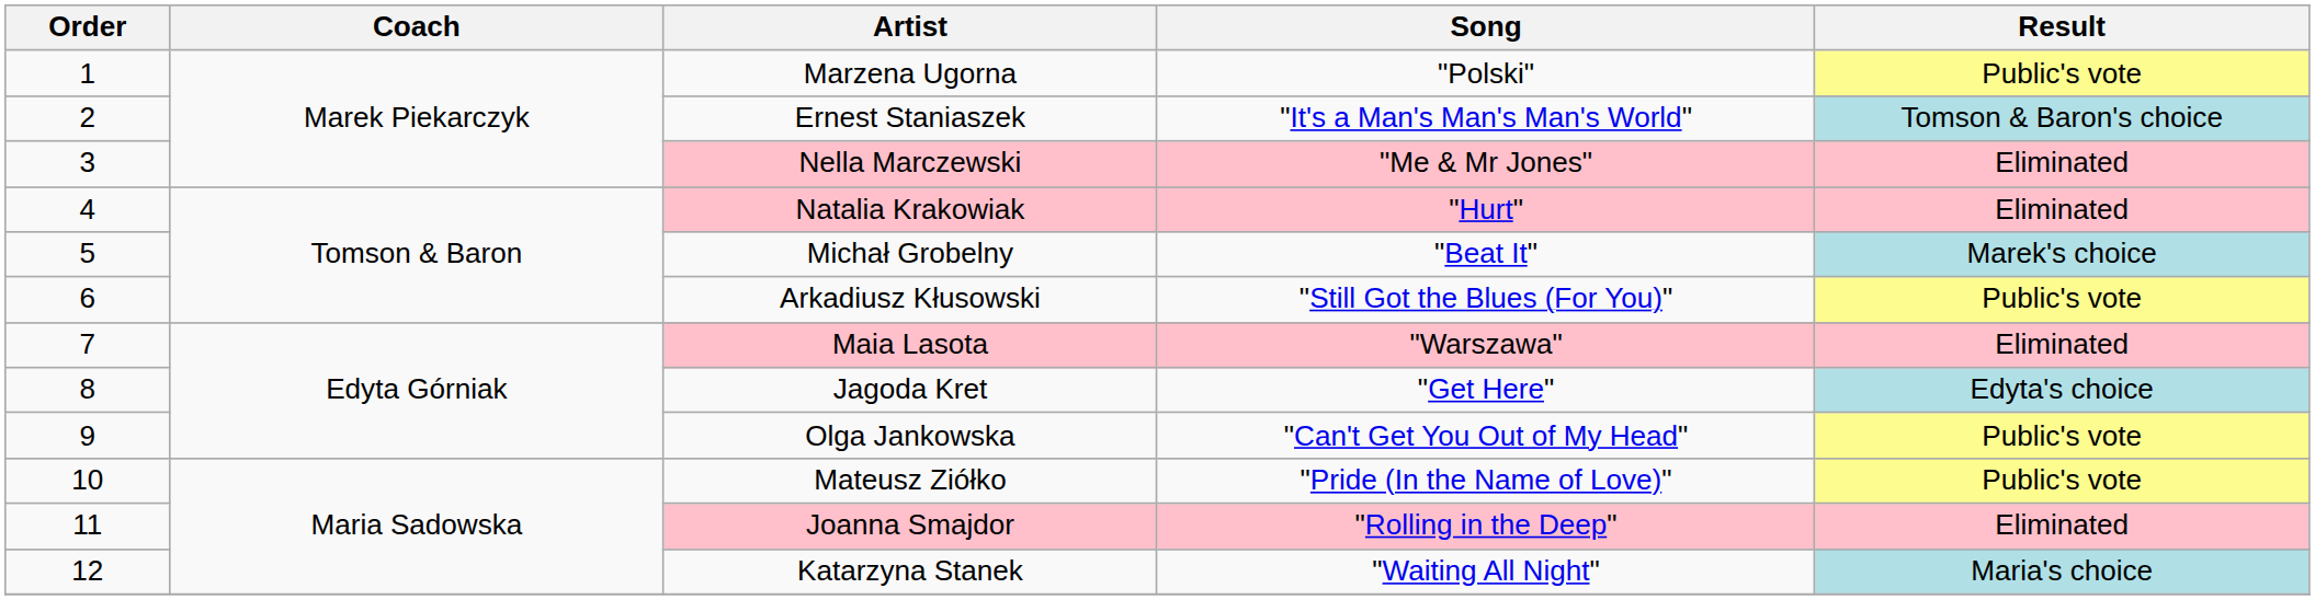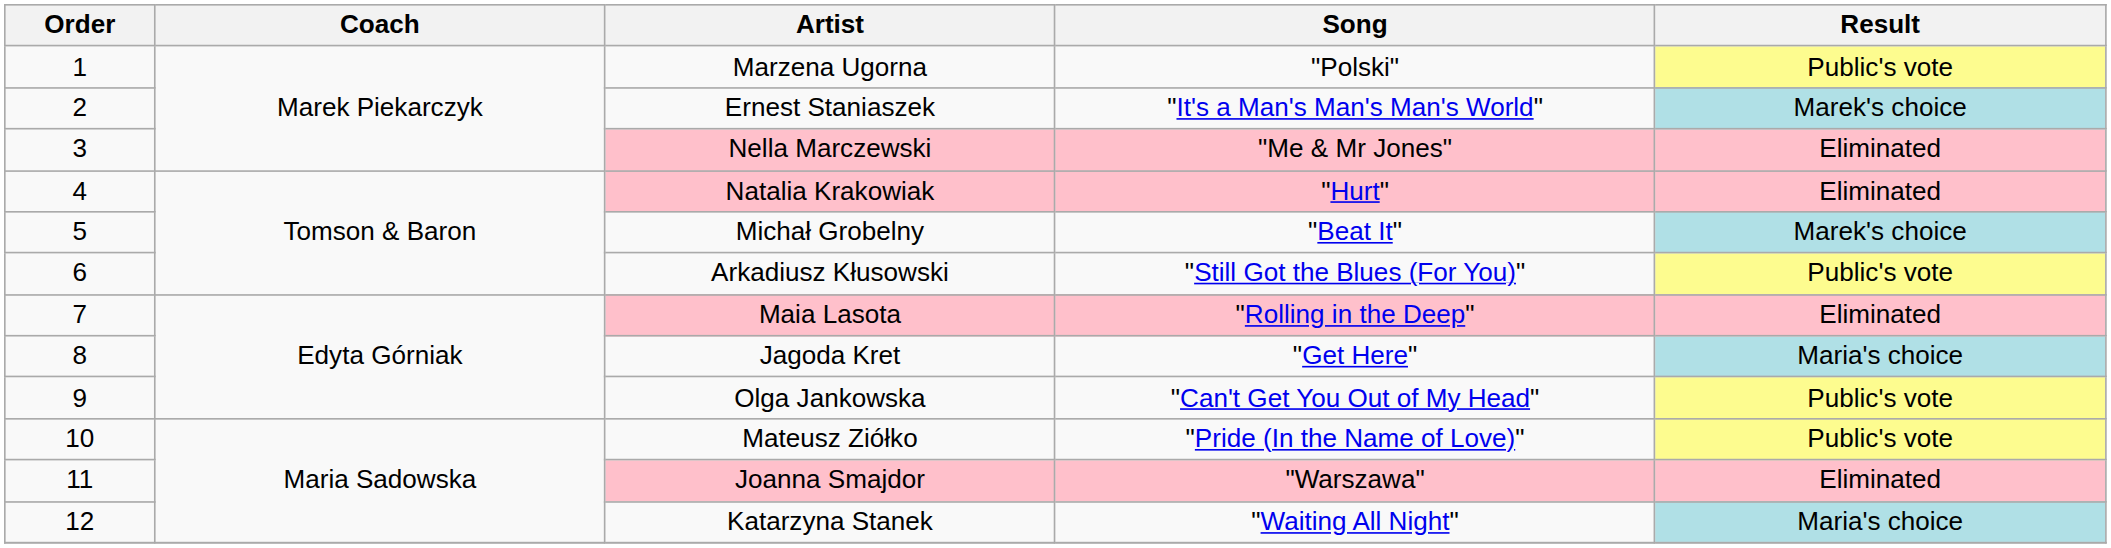 <table class="wikitable" style="text-align:center; width:65%;">
 <tr>
 <th scope="col" width="05%">Order</th>
 <th scope="col" width="15%">Coach</th>
 <th scope="col" width="15%">Artist</th>
 <th scope="col" width="20%">Song</th>
 <th scope="col" width="15%">Result</th>
 </tr>
 <tr>
 <td scope="row">1</td>
 <td rowspan="3">Marek Piekarczyk</td>
 <td>Marzena Ugorna</td>
 <td>"Polski"</td>
 <td style="background:#fdfc8f;">Public's vote</td>
 </tr>
 <tr>
 <td scope="row">2</td>
 <td>Ernest Staniaszek</td>
 <td>"<a href='#'>It's a Man's Man's Man's World</a>"</td>
-<td style="background:#B0E0E6;">Tomson & Baron's choice</td>
+<td style="background:#B0E0E6;">Marek's choice</td>
 </tr>
 <tr>
 <td scope="row">3</td>
 <td style="background:pink;">Nella Marczewski</td>
 <td style="background:pink;">"Me & Mr Jones"</td>
 <td style="background:pink;">Eliminated</td>
 </tr>
 <tr>
 <td scope="row">4</td>
 <td rowspan="3">Tomson & Baron</td>
 <td style="background:pink;">Natalia Krakowiak</td>
 <td style="background:pink;">"<a href='#'>Hurt</a>"</td>
 <td style="background:pink;">Eliminated</td>
 </tr>
 <tr>
 <td scope="row">5</td>
 <td>Michał Grobelny</td>
 <td>"<a href='#'>Beat It</a>"</td>
 <td style="background:#B0E0E6;">Marek's choice</td>
 </tr>
 <tr>
 <td scope="row">6</td>
 <td>Arkadiusz Kłusowski</td>
 <td>"<a href='#'>Still Got the Blues (For You)</a>"</td>
 <td style="background:#fdfc8f;">Public's vote</td>
 </tr>
 <tr>
 <td scope="row">7</td>
 <td rowspan="3">Edyta Górniak</td>
 <td style="background:pink;">Maia Lasota</td>
-<td style="background:pink;">"Warszawa"</td>
+<td style="background:pink;">"<a href='#'>Rolling in the Deep</a>"</td>
 <td style="background:pink;">Eliminated</td>
 </tr>
 <tr>
 <td scope="row">8</td>
 <td>Jagoda Kret</td>
 <td>"<a href='#'>Get Here</a>"</td>
-<td style="background:#B0E0E6;">Edyta's choice</td>
+<td style="background:#B0E0E6;">Maria's choice</td>
 </tr>
 <tr>
 <td scope="row">9</td>
 <td>Olga Jankowska</td>
 <td>"<a href='#'>Can't Get You Out of My Head</a>"</td>
 <td style="background:#fdfc8f;">Public's vote</td>
 </tr>
 <tr>
 <td scope="row">10</td>
 <td rowspan="3">Maria Sadowska</td>
 <td>Mateusz Ziółko</td>
 <td>"<a href='#'>Pride (In the Name of Love)</a>"</td>
 <td style="background:#fdfc8f;">Public's vote</td>
 </tr>
 <tr>
 <td scope="row">11</td>
 <td style="background:pink;">Joanna Smajdor</td>
-<td style="background:pink;">"<a href='#'>Rolling in the Deep</a>"</td>
+<td style="background:pink;">"Warszawa"</td>
 <td style="background:pink;">Eliminated</td>
 </tr>
 <tr>
 <td scope="row">12</td>
 <td>Katarzyna Stanek</td>
 <td>"<a href='#'>Waiting All Night</a>"</td>
 <td style="background:#B0E0E6;">Maria's choice</td>
 </tr>
 <tr>
 </tr>
 </table>
